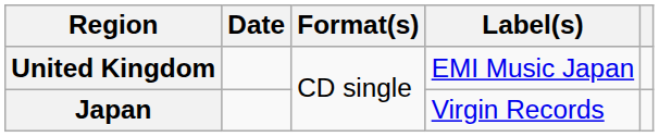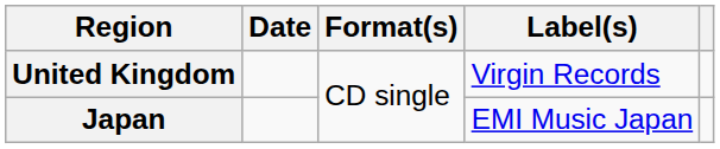 <table class="wikitable plainrowheaders">
 <tr>
 <th scope="col">Region</th>
 <th scope="col">Date</th>
 <th scope="col">Format(s)</th>
 <th scope="col">Label(s)</th>
 <th scope="col"></th>
 </tr>
 <tr>
 <th scope="row">United Kingdom</th>
 <td></td>
 <td rowspan="2">CD single</td>
-<td><a href='#'>EMI Music Japan</a></td>
+<td><a href='#'>Virgin Records</a></td>
 <td></td>
 </tr>
 <tr>
 <th scope="row">Japan</th>
 <td></td>
-<td><a href='#'>Virgin Records</a></td>
+<td><a href='#'>EMI Music Japan</a></td>
 <td></td>
 </tr>
 </table>
